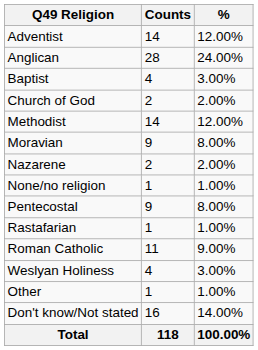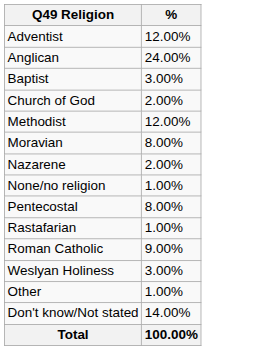 <table class="wikitable sortable">
 <tr>
 <th>Q49 Religion</th>
-<th>Counts</th>
 <th>%</th>
 </tr>
 <tr>
 <td>Adventist</td>
-<td>14</td>
 <td>12.00%</td>
 </tr>
 <tr>
 <td>Anglican</td>
-<td>28</td>
 <td>24.00%</td>
 </tr>
 <tr>
 <td>Baptist</td>
-<td>4</td>
 <td>3.00%</td>
 </tr>
 <tr>
 <td>Church of God</td>
-<td>2</td>
 <td>2.00%</td>
 </tr>
 <tr>
 <td>Methodist</td>
-<td>14</td>
 <td>12.00%</td>
 </tr>
 <tr>
 <td>Moravian</td>
-<td>9</td>
 <td>8.00%</td>
 </tr>
 <tr>
 <td>Nazarene</td>
-<td>2</td>
 <td>2.00%</td>
 </tr>
 <tr>
 <td>None/no religion</td>
-<td>1</td>
 <td>1.00%</td>
 </tr>
 <tr>
 <td>Pentecostal</td>
-<td>9</td>
 <td>8.00%</td>
 </tr>
 <tr>
 <td>Rastafarian</td>
-<td>1</td>
 <td>1.00%</td>
 </tr>
 <tr>
 <td>Roman Catholic</td>
-<td>11</td>
 <td>9.00%</td>
 </tr>
 <tr>
 <td>Weslyan Holiness</td>
-<td>4</td>
 <td>3.00%</td>
 </tr>
 <tr>
 <td>Other</td>
-<td>1</td>
 <td>1.00%</td>
 </tr>
 <tr>
 <td>Don't know/Not stated</td>
-<td>16</td>
 <td>14.00%</td>
 </tr>
 <tr>
 <th>Total</th>
-<th>118</th>
 <th>100.00%</th>
 </tr>
 </table>
